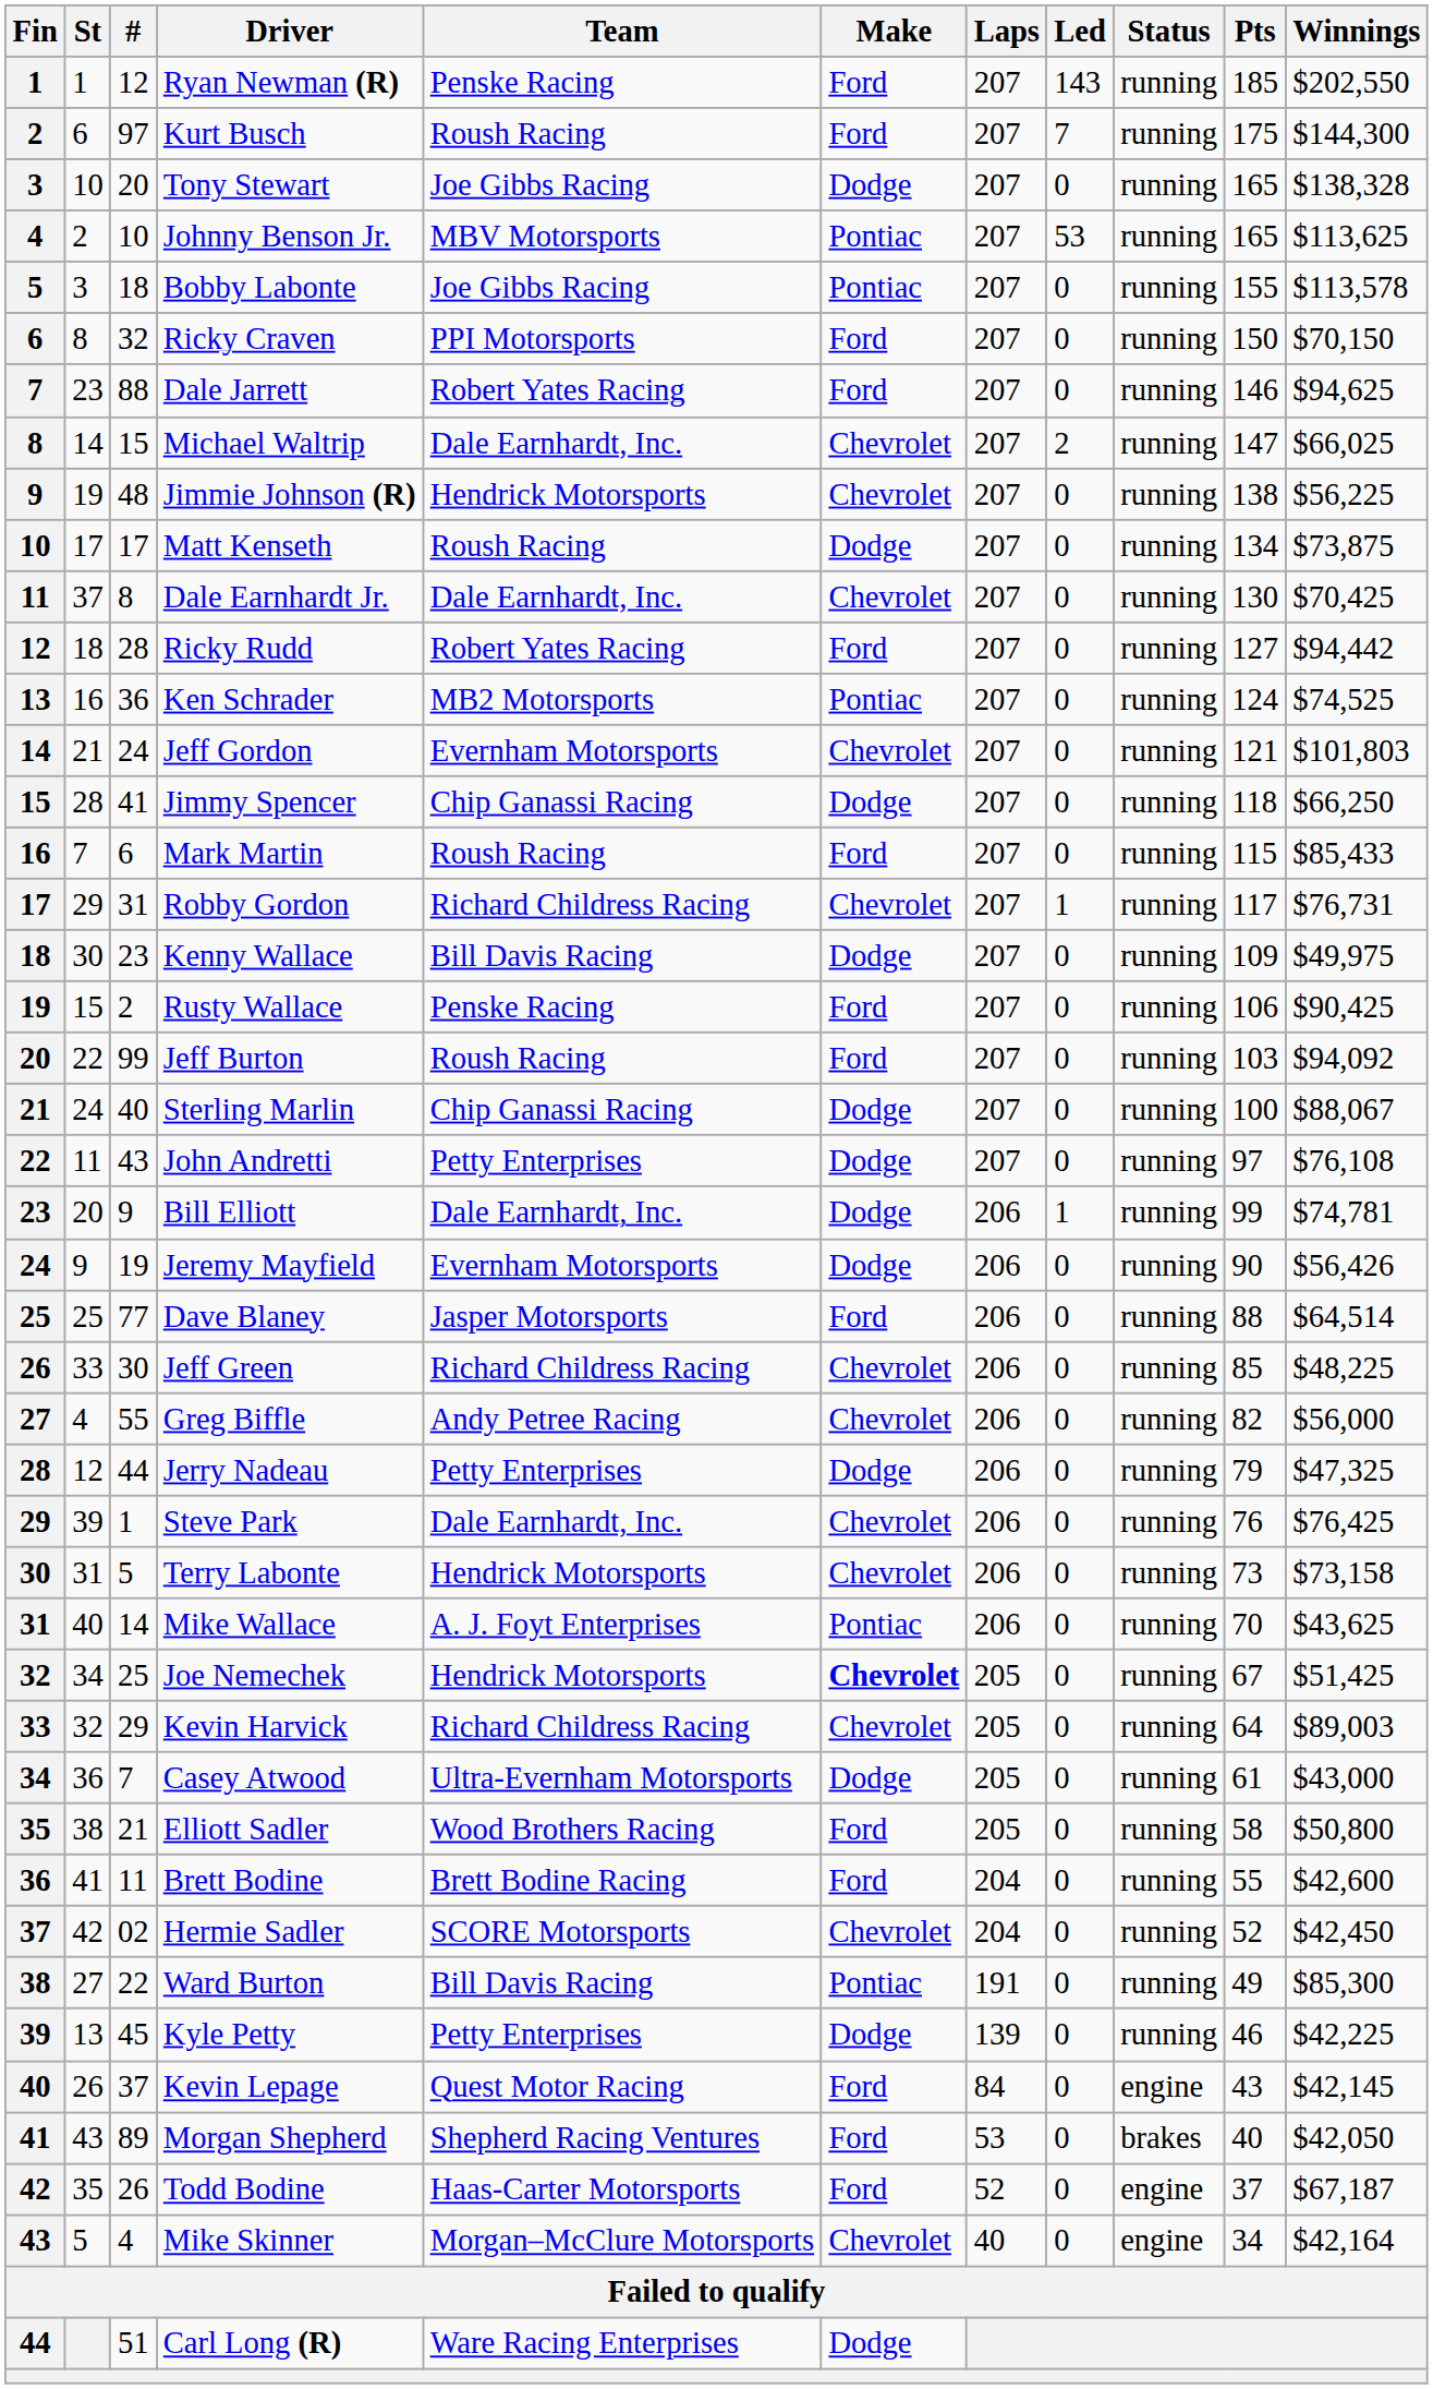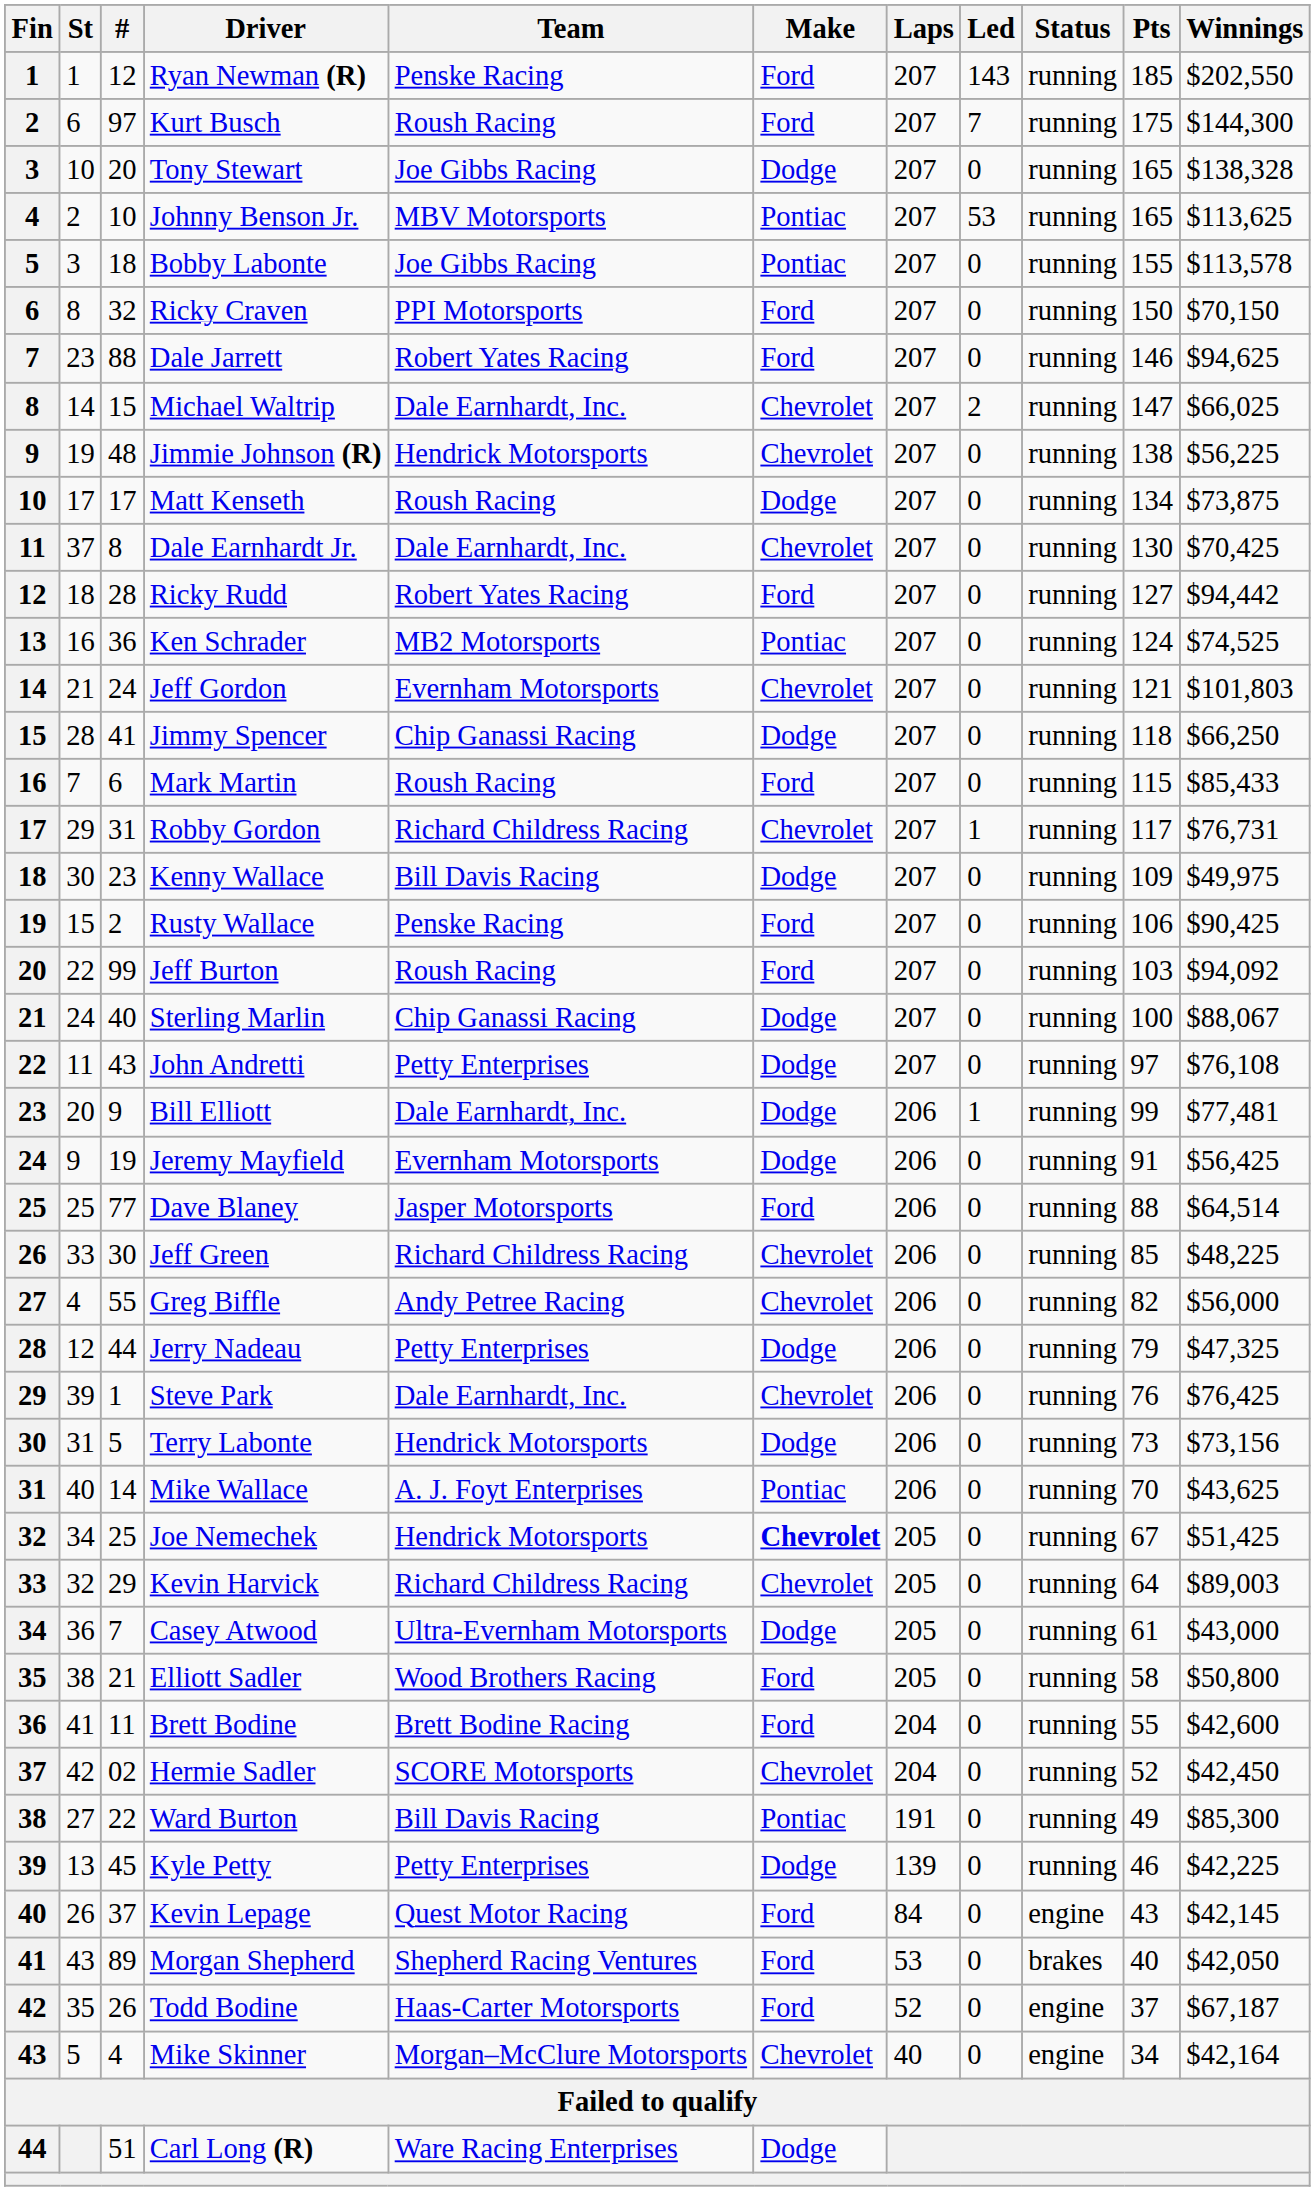 <table class="wikitable" style="font-size:95%">
 <tr>
 <th>Fin</th>
 <th>St</th>
 <th>#</th>
 <th>Driver</th>
 <th>Team</th>
 <th>Make</th>
 <th>Laps</th>
 <th>Led</th>
 <th>Status</th>
 <th>Pts</th>
 <th>Winnings</th>
 </tr>
 <tr>
 <th>1</th>
 <td>1</td>
 <td>12</td>
 <td><a href='#'>Ryan Newman</a> <strong>(R)</strong></td>
 <td><a href='#'>Penske Racing</a></td>
 <td><a href='#'>Ford</a></td>
 <td>207</td>
 <td>143</td>
 <td>running</td>
 <td>185</td>
 <td>$202,550</td>
 </tr>
 <tr>
 <th>2</th>
 <td>6</td>
 <td>97</td>
 <td><a href='#'>Kurt Busch</a></td>
 <td><a href='#'>Roush Racing</a></td>
 <td><a href='#'>Ford</a></td>
 <td>207</td>
 <td>7</td>
 <td>running</td>
 <td>175</td>
 <td>$144,300</td>
 </tr>
 <tr>
 <th>3</th>
 <td>10</td>
 <td>20</td>
 <td><a href='#'>Tony Stewart</a></td>
 <td><a href='#'>Joe Gibbs Racing</a></td>
 <td><a href='#'>Dodge</a></td>
 <td>207</td>
 <td>0</td>
 <td>running</td>
 <td>165</td>
 <td>$138,328</td>
 </tr>
 <tr>
 <th>4</th>
 <td>2</td>
 <td>10</td>
 <td><a href='#'>Johnny Benson Jr.</a></td>
 <td><a href='#'>MBV Motorsports</a></td>
 <td><a href='#'>Pontiac</a></td>
 <td>207</td>
 <td>53</td>
 <td>running</td>
 <td>165</td>
 <td>$113,625</td>
 </tr>
 <tr>
 <th>5</th>
 <td>3</td>
 <td>18</td>
 <td><a href='#'>Bobby Labonte</a></td>
 <td><a href='#'>Joe Gibbs Racing</a></td>
 <td><a href='#'>Pontiac</a></td>
 <td>207</td>
 <td>0</td>
 <td>running</td>
 <td>155</td>
 <td>$113,578</td>
 </tr>
 <tr>
 <th>6</th>
 <td>8</td>
 <td>32</td>
 <td><a href='#'>Ricky Craven</a></td>
 <td><a href='#'>PPI Motorsports</a></td>
 <td><a href='#'>Ford</a></td>
 <td>207</td>
 <td>0</td>
 <td>running</td>
 <td>150</td>
 <td>$70,150</td>
 </tr>
 <tr>
 <th>7</th>
 <td>23</td>
 <td>88</td>
 <td><a href='#'>Dale Jarrett</a></td>
 <td><a href='#'>Robert Yates Racing</a></td>
 <td><a href='#'>Ford</a></td>
 <td>207</td>
 <td>0</td>
 <td>running</td>
 <td>146</td>
 <td>$94,625</td>
 </tr>
 <tr>
 <th>8</th>
 <td>14</td>
 <td>15</td>
 <td><a href='#'>Michael Waltrip</a></td>
 <td><a href='#'>Dale Earnhardt, Inc.</a></td>
 <td><a href='#'>Chevrolet</a></td>
 <td>207</td>
 <td>2</td>
 <td>running</td>
 <td>147</td>
 <td>$66,025</td>
 </tr>
 <tr>
 <th>9</th>
 <td>19</td>
 <td>48</td>
 <td><a href='#'>Jimmie Johnson</a> <strong>(R)</strong></td>
 <td><a href='#'>Hendrick Motorsports</a></td>
 <td><a href='#'>Chevrolet</a></td>
 <td>207</td>
 <td>0</td>
 <td>running</td>
 <td>138</td>
 <td>$56,225</td>
 </tr>
 <tr>
 <th>10</th>
 <td>17</td>
 <td>17</td>
 <td><a href='#'>Matt Kenseth</a></td>
 <td><a href='#'>Roush Racing</a></td>
 <td><a href='#'>Dodge</a></td>
 <td>207</td>
 <td>0</td>
 <td>running</td>
 <td>134</td>
 <td>$73,875</td>
 </tr>
 <tr>
 <th>11</th>
 <td>37</td>
 <td>8</td>
 <td><a href='#'>Dale Earnhardt Jr.</a></td>
 <td><a href='#'>Dale Earnhardt, Inc.</a></td>
 <td><a href='#'>Chevrolet</a></td>
 <td>207</td>
 <td>0</td>
 <td>running</td>
 <td>130</td>
 <td>$70,425</td>
 </tr>
 <tr>
 <th>12</th>
 <td>18</td>
 <td>28</td>
 <td><a href='#'>Ricky Rudd</a></td>
 <td><a href='#'>Robert Yates Racing</a></td>
 <td><a href='#'>Ford</a></td>
 <td>207</td>
 <td>0</td>
 <td>running</td>
 <td>127</td>
 <td>$94,442</td>
 </tr>
 <tr>
 <th>13</th>
 <td>16</td>
 <td>36</td>
 <td><a href='#'>Ken Schrader</a></td>
 <td><a href='#'>MB2 Motorsports</a></td>
 <td><a href='#'>Pontiac</a></td>
 <td>207</td>
 <td>0</td>
 <td>running</td>
 <td>124</td>
 <td>$74,525</td>
 </tr>
 <tr>
 <th>14</th>
 <td>21</td>
 <td>24</td>
 <td><a href='#'>Jeff Gordon</a></td>
 <td><a href='#'>Evernham Motorsports</a></td>
 <td><a href='#'>Chevrolet</a></td>
 <td>207</td>
 <td>0</td>
 <td>running</td>
 <td>121</td>
 <td>$101,803</td>
 </tr>
 <tr>
 <th>15</th>
 <td>28</td>
 <td>41</td>
 <td><a href='#'>Jimmy Spencer</a></td>
 <td><a href='#'>Chip Ganassi Racing</a></td>
 <td><a href='#'>Dodge</a></td>
 <td>207</td>
 <td>0</td>
 <td>running</td>
 <td>118</td>
 <td>$66,250</td>
 </tr>
 <tr>
 <th>16</th>
 <td>7</td>
 <td>6</td>
 <td><a href='#'>Mark Martin</a></td>
 <td><a href='#'>Roush Racing</a></td>
 <td><a href='#'>Ford</a></td>
 <td>207</td>
 <td>0</td>
 <td>running</td>
 <td>115</td>
 <td>$85,433</td>
 </tr>
 <tr>
 <th>17</th>
 <td>29</td>
 <td>31</td>
 <td><a href='#'>Robby Gordon</a></td>
 <td><a href='#'>Richard Childress Racing</a></td>
 <td><a href='#'>Chevrolet</a></td>
 <td>207</td>
 <td>1</td>
 <td>running</td>
 <td>117</td>
 <td>$76,731</td>
 </tr>
 <tr>
 <th>18</th>
 <td>30</td>
 <td>23</td>
 <td><a href='#'>Kenny Wallace</a></td>
 <td><a href='#'>Bill Davis Racing</a></td>
 <td><a href='#'>Dodge</a></td>
 <td>207</td>
 <td>0</td>
 <td>running</td>
 <td>109</td>
 <td>$49,975</td>
 </tr>
 <tr>
 <th>19</th>
 <td>15</td>
 <td>2</td>
 <td><a href='#'>Rusty Wallace</a></td>
 <td><a href='#'>Penske Racing</a></td>
 <td><a href='#'>Ford</a></td>
 <td>207</td>
 <td>0</td>
 <td>running</td>
 <td>106</td>
 <td>$90,425</td>
 </tr>
 <tr>
 <th>20</th>
 <td>22</td>
 <td>99</td>
 <td><a href='#'>Jeff Burton</a></td>
 <td><a href='#'>Roush Racing</a></td>
 <td><a href='#'>Ford</a></td>
 <td>207</td>
 <td>0</td>
 <td>running</td>
 <td>103</td>
 <td>$94,092</td>
 </tr>
 <tr>
 <th>21</th>
 <td>24</td>
 <td>40</td>
 <td><a href='#'>Sterling Marlin</a></td>
 <td><a href='#'>Chip Ganassi Racing</a></td>
 <td><a href='#'>Dodge</a></td>
 <td>207</td>
 <td>0</td>
 <td>running</td>
 <td>100</td>
 <td>$88,067</td>
 </tr>
 <tr>
 <th>22</th>
 <td>11</td>
 <td>43</td>
 <td><a href='#'>John Andretti</a></td>
 <td><a href='#'>Petty Enterprises</a></td>
 <td><a href='#'>Dodge</a></td>
 <td>207</td>
 <td>0</td>
 <td>running</td>
 <td>97</td>
 <td>$76,108</td>
 </tr>
 <tr>
 <th>23</th>
 <td>20</td>
 <td>9</td>
 <td><a href='#'>Bill Elliott</a></td>
 <td><a href='#'>Dale Earnhardt, Inc.</a></td>
 <td><a href='#'>Dodge</a></td>
 <td>206</td>
 <td>1</td>
 <td>running</td>
 <td>99</td>
-<td>$74,781</td>
+<td>$77,481</td>
 </tr>
 <tr>
 <th>24</th>
 <td>9</td>
 <td>19</td>
 <td><a href='#'>Jeremy Mayfield</a></td>
 <td><a href='#'>Evernham Motorsports</a></td>
 <td><a href='#'>Dodge</a></td>
 <td>206</td>
 <td>0</td>
 <td>running</td>
-<td>90</td>
-<td>$56,426</td>
+<td>91</td>
+<td>$56,425</td>
 </tr>
 <tr>
 <th>25</th>
 <td>25</td>
 <td>77</td>
 <td><a href='#'>Dave Blaney</a></td>
 <td><a href='#'>Jasper Motorsports</a></td>
 <td><a href='#'>Ford</a></td>
 <td>206</td>
 <td>0</td>
 <td>running</td>
 <td>88</td>
 <td>$64,514</td>
 </tr>
 <tr>
 <th>26</th>
 <td>33</td>
 <td>30</td>
 <td><a href='#'>Jeff Green</a></td>
 <td><a href='#'>Richard Childress Racing</a></td>
 <td><a href='#'>Chevrolet</a></td>
 <td>206</td>
 <td>0</td>
 <td>running</td>
 <td>85</td>
 <td>$48,225</td>
 </tr>
 <tr>
 <th>27</th>
 <td>4</td>
 <td>55</td>
 <td><a href='#'>Greg Biffle</a></td>
 <td><a href='#'>Andy Petree Racing</a></td>
 <td><a href='#'>Chevrolet</a></td>
 <td>206</td>
 <td>0</td>
 <td>running</td>
 <td>82</td>
 <td>$56,000</td>
 </tr>
 <tr>
 <th>28</th>
 <td>12</td>
 <td>44</td>
 <td><a href='#'>Jerry Nadeau</a></td>
 <td><a href='#'>Petty Enterprises</a></td>
 <td><a href='#'>Dodge</a></td>
 <td>206</td>
 <td>0</td>
 <td>running</td>
 <td>79</td>
 <td>$47,325</td>
 </tr>
 <tr>
 <th>29</th>
 <td>39</td>
 <td>1</td>
 <td><a href='#'>Steve Park</a></td>
 <td><a href='#'>Dale Earnhardt, Inc.</a></td>
 <td><a href='#'>Chevrolet</a></td>
 <td>206</td>
 <td>0</td>
 <td>running</td>
 <td>76</td>
 <td>$76,425</td>
 </tr>
 <tr>
 <th>30</th>
 <td>31</td>
 <td>5</td>
 <td><a href='#'>Terry Labonte</a></td>
 <td><a href='#'>Hendrick Motorsports</a></td>
-<td><a href='#'>Chevrolet</a></td>
+<td><a href='#'>Dodge</a></td>
 <td>206</td>
 <td>0</td>
 <td>running</td>
 <td>73</td>
-<td>$73,158</td>
+<td>$73,156</td>
 </tr>
 <tr>
 <th>31</th>
 <td>40</td>
 <td>14</td>
 <td><a href='#'>Mike Wallace</a></td>
 <td><a href='#'>A. J. Foyt Enterprises</a></td>
 <td><a href='#'>Pontiac</a></td>
 <td>206</td>
 <td>0</td>
 <td>running</td>
 <td>70</td>
 <td>$43,625</td>
 </tr>
 <tr>
 <th>32</th>
 <td>34</td>
 <td>25</td>
 <td><a href='#'>Joe Nemechek</a></td>
 <td><a href='#'>Hendrick Motorsports</a></td>
 <td><strong><a href='#'>Chevrolet</a></strong></td>
 <td>205</td>
 <td>0</td>
 <td>running</td>
 <td>67</td>
 <td>$51,425</td>
 </tr>
 <tr>
 <th>33</th>
 <td>32</td>
 <td>29</td>
 <td><a href='#'>Kevin Harvick</a></td>
 <td><a href='#'>Richard Childress Racing</a></td>
 <td><a href='#'>Chevrolet</a></td>
 <td>205</td>
 <td>0</td>
 <td>running</td>
 <td>64</td>
 <td>$89,003</td>
 </tr>
 <tr>
 <th>34</th>
 <td>36</td>
 <td>7</td>
 <td><a href='#'>Casey Atwood</a></td>
 <td><a href='#'>Ultra-Evernham Motorsports</a></td>
 <td><a href='#'>Dodge</a></td>
 <td>205</td>
 <td>0</td>
 <td>running</td>
 <td>61</td>
 <td>$43,000</td>
 </tr>
 <tr>
 <th>35</th>
 <td>38</td>
 <td>21</td>
 <td><a href='#'>Elliott Sadler</a></td>
 <td><a href='#'>Wood Brothers Racing</a></td>
 <td><a href='#'>Ford</a></td>
 <td>205</td>
 <td>0</td>
 <td>running</td>
 <td>58</td>
 <td>$50,800</td>
 </tr>
 <tr>
 <th>36</th>
 <td>41</td>
 <td>11</td>
 <td><a href='#'>Brett Bodine</a></td>
 <td><a href='#'>Brett Bodine Racing</a></td>
 <td><a href='#'>Ford</a></td>
 <td>204</td>
 <td>0</td>
 <td>running</td>
 <td>55</td>
 <td>$42,600</td>
 </tr>
 <tr>
 <th>37</th>
 <td>42</td>
 <td>02</td>
 <td><a href='#'>Hermie Sadler</a></td>
 <td><a href='#'>SCORE Motorsports</a></td>
 <td><a href='#'>Chevrolet</a></td>
 <td>204</td>
 <td>0</td>
 <td>running</td>
 <td>52</td>
 <td>$42,450</td>
 </tr>
 <tr>
 <th>38</th>
 <td>27</td>
 <td>22</td>
 <td><a href='#'>Ward Burton</a></td>
 <td><a href='#'>Bill Davis Racing</a></td>
 <td><a href='#'>Pontiac</a></td>
 <td>191</td>
 <td>0</td>
 <td>running</td>
 <td>49</td>
 <td>$85,300</td>
 </tr>
 <tr>
 <th>39</th>
 <td>13</td>
 <td>45</td>
 <td><a href='#'>Kyle Petty</a></td>
 <td><a href='#'>Petty Enterprises</a></td>
 <td><a href='#'>Dodge</a></td>
 <td>139</td>
 <td>0</td>
 <td>running</td>
 <td>46</td>
 <td>$42,225</td>
 </tr>
 <tr>
 <th>40</th>
 <td>26</td>
 <td>37</td>
 <td><a href='#'>Kevin Lepage</a></td>
 <td><a href='#'>Quest Motor Racing</a></td>
 <td><a href='#'>Ford</a></td>
 <td>84</td>
 <td>0</td>
 <td>engine</td>
 <td>43</td>
 <td>$42,145</td>
 </tr>
 <tr>
 <th>41</th>
 <td>43</td>
 <td>89</td>
 <td><a href='#'>Morgan Shepherd</a></td>
 <td><a href='#'>Shepherd Racing Ventures</a></td>
 <td><a href='#'>Ford</a></td>
 <td>53</td>
 <td>0</td>
 <td>brakes</td>
 <td>40</td>
 <td>$42,050</td>
 </tr>
 <tr>
 <th>42</th>
 <td>35</td>
 <td>26</td>
 <td><a href='#'>Todd Bodine</a></td>
 <td><a href='#'>Haas-Carter Motorsports</a></td>
 <td><a href='#'>Ford</a></td>
 <td>52</td>
 <td>0</td>
 <td>engine</td>
 <td>37</td>
 <td>$67,187</td>
 </tr>
 <tr>
 <th>43</th>
 <td>5</td>
 <td>4</td>
 <td><a href='#'>Mike Skinner</a></td>
 <td><a href='#'>Morgan–McClure Motorsports</a></td>
 <td><a href='#'>Chevrolet</a></td>
 <td>40</td>
 <td>0</td>
 <td>engine</td>
 <td>34</td>
 <td>$42,164</td>
 </tr>
 <tr>
 <th colspan="11">Failed to qualify</th>
 </tr>
 <tr>
 <th>44</th>
 <th></th>
 <td>51</td>
 <td><a href='#'>Carl Long</a> <strong>(R)</strong></td>
 <td><a href='#'>Ware Racing Enterprises</a></td>
 <td><a href='#'>Dodge</a></td>
 <th colspan="5"></th>
 </tr>
 <tr>
 <th colspan="11"></th>
 </tr>
 </table>
